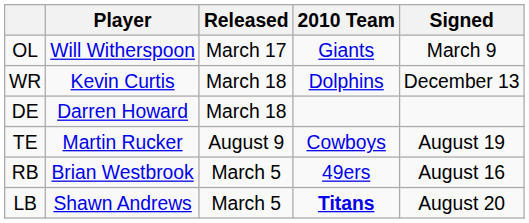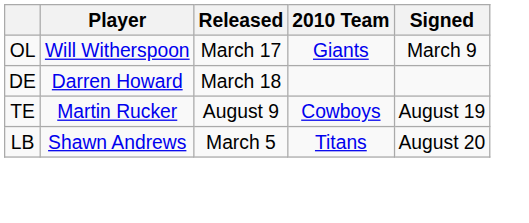 <table class="wikitable" style="font-size: 95%; text-align: center;">
 <tr>
 <th></th>
 <th>Player</th>
 <th>Released</th>
 <th>2010 Team</th>
 <th>Signed</th>
 </tr>
 <tr>
 <td>OL</td>
 <td><a href='#'>Will Witherspoon</a></td>
 <td>March 17</td>
 <td><a href='#'>Giants</a></td>
 <td>March 9</td>
 </tr>
 <tr>
-<td>WR</td>
-<td><a href='#'>Kevin Curtis</a></td>
-<td>March 18</td>
-<td><a href='#'>Dolphins</a></td>
-<td>December 13</td>
-</tr>
-<tr>
 <td>DE</td>
 <td><a href='#'>Darren Howard</a></td>
 <td>March 18</td>
 <td></td>
 <td></td>
 </tr>
 <tr>
 <td>TE</td>
 <td><a href='#'>Martin Rucker</a></td>
 <td>August 9</td>
 <td><a href='#'>Cowboys</a></td>
 <td>August 19</td>
 </tr>
 <tr>
-<td>RB</td>
-<td><a href='#'>Brian Westbrook</a></td>
-<td>March 5</td>
-<td><a href='#'>49ers</a></td>
-<td>August 16</td>
-</tr>
-<tr>
 <td>LB</td>
 <td><a href='#'>Shawn Andrews</a></td>
 <td>March 5</td>
-<td><strong><a href='#'>Titans</a></strong></td>
+<td><a href='#'>Titans</a></td>
 <td>August 20</td>
 </tr>
 </table>
